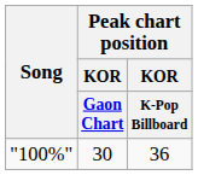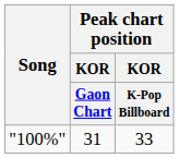 <table class="wikitable sortable" style="text-align:center;">
 <tr>
 <th rowspan="3">Song</th>
 <th colspan="9">Peak chart position</th>
 </tr>
 <tr>
 <th colspan="1" width="30"><small>KOR</small></th>
 <th colspan width="30"><small>KOR</small></th>
 </tr>
 <tr style="font-size:smaller;">
 <th><a href='#'>Gaon Chart</a></th>
 <th width="30"><small>K-Pop Billboard</small></th>
 </tr>
 <tr>
 <td align="center">"100%"</td>
-<td>30</td>
-<td>36</td>
+<td>31</td>
+<td>33</td>
 </tr>
 </table>
